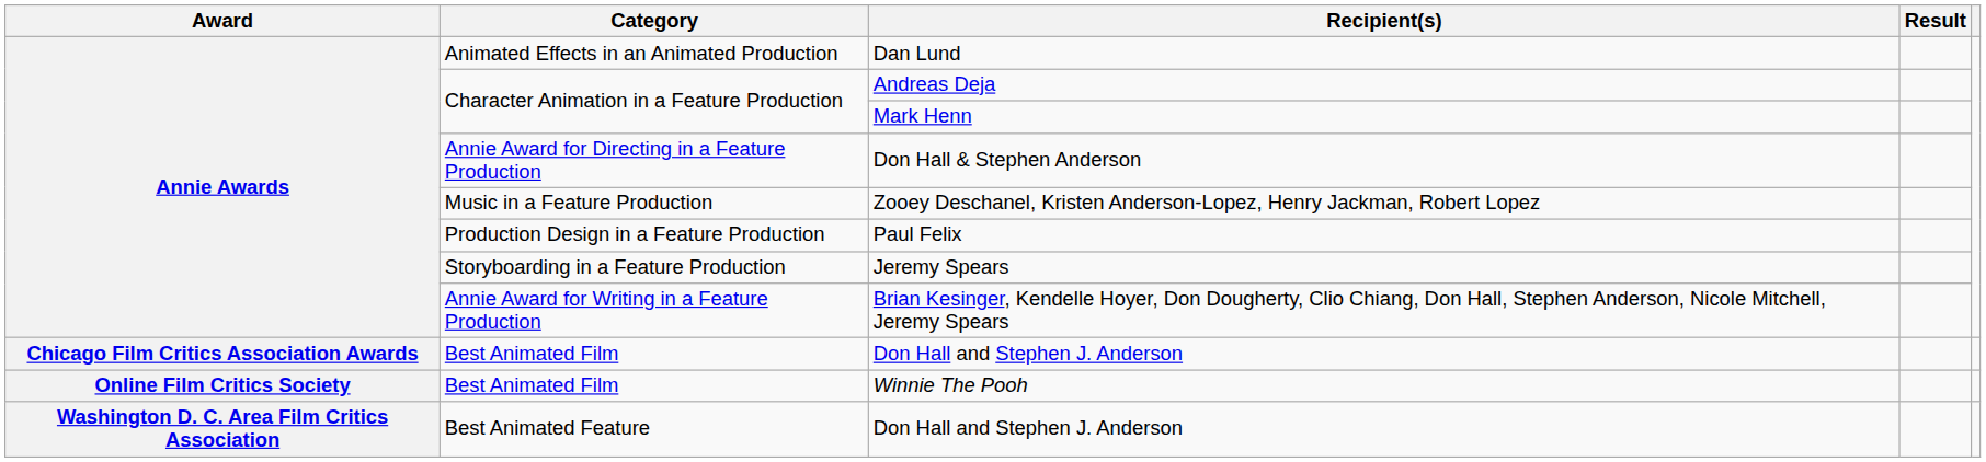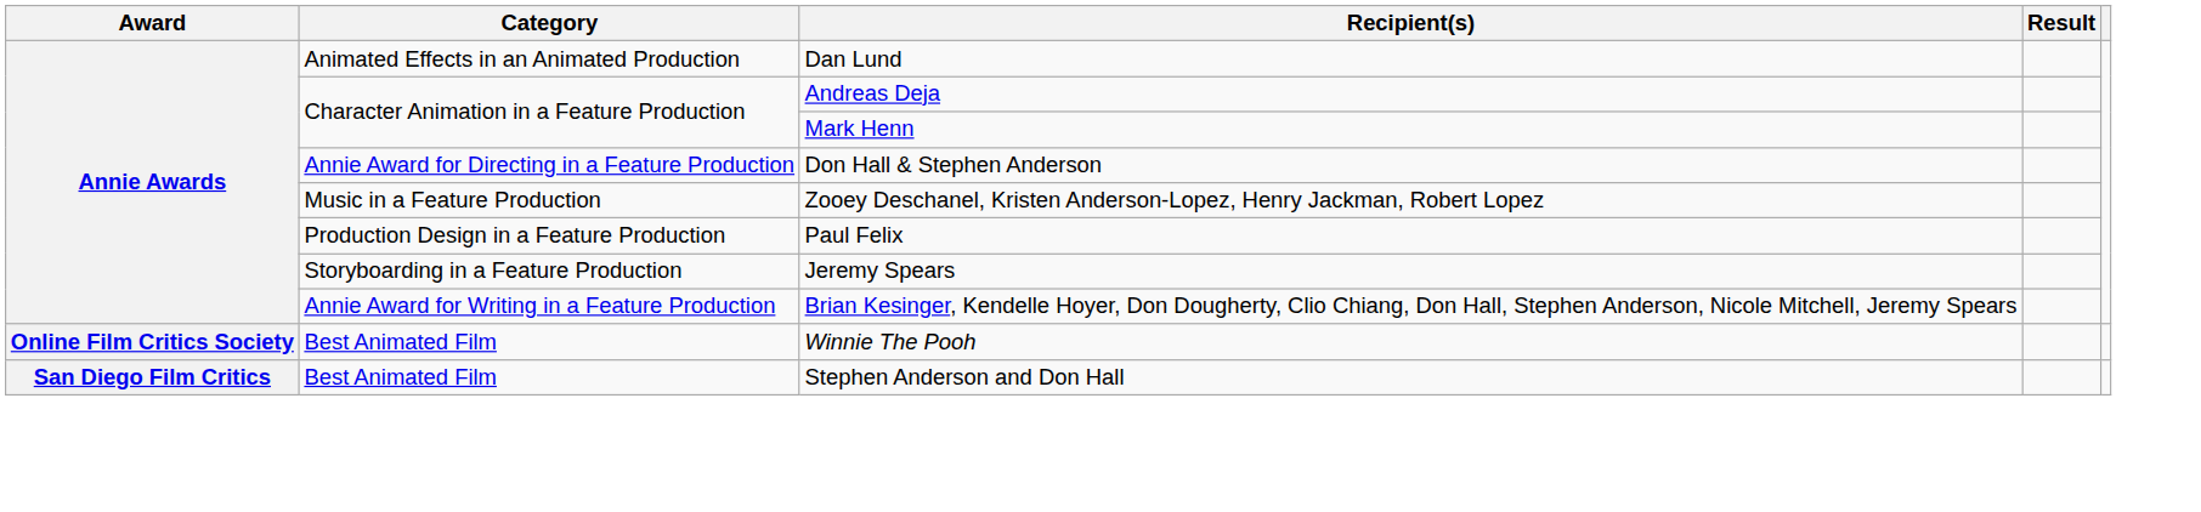 <table class="wikitable plainrowheaders sortable col5center">
 <tr>
 <th scope="col">Award</th>
 <th scope="col">Category</th>
 <th scope="col">Recipient(s)</th>
 <th scope="col">Result</th>
 <th scope="col" class="unsortable"></th>
 </tr>
 <tr>
 <th scope="row" rowspan="8"><a href='#'>Annie Awards</a></th>
 <td>Animated Effects in an Animated Production</td>
 <td>Dan Lund</td>
 <td></td>
 <td rowspan="8"></td>
 </tr>
 <tr>
 <td rowspan="2">Character Animation in a Feature Production</td>
 <td><a href='#'>Andreas Deja</a></td>
 <td></td>
 </tr>
 <tr>
 <td><a href='#'>Mark Henn</a></td>
 <td></td>
 </tr>
 <tr>
 <td><a href='#'>Annie Award for Directing in a Feature Production</a></td>
 <td>Don Hall & Stephen Anderson</td>
 <td></td>
 </tr>
 <tr>
 <td>Music in a Feature Production</td>
 <td>Zooey Deschanel, Kristen Anderson-Lopez, Henry Jackman, Robert Lopez</td>
 <td></td>
 </tr>
 <tr>
 <td>Production Design in a Feature Production</td>
 <td>Paul Felix</td>
 <td></td>
 </tr>
 <tr>
 <td>Storyboarding in a Feature Production</td>
 <td>Jeremy Spears</td>
 <td></td>
 </tr>
 <tr>
 <td><a href='#'>Annie Award for Writing in a Feature Production</a></td>
 <td><a href='#'>Brian Kesinger</a>, Kendelle Hoyer, Don Dougherty, Clio Chiang, Don Hall, Stephen Anderson, Nicole Mitchell, Jeremy Spears</td>
 <td></td>
 </tr>
 <tr>
-<th scope="row"><a href='#'>Chicago Film Critics Association Awards</a></th>
-<td><a href='#'>Best Animated Film</a></td>
-<td><a href='#'>Don Hall</a> and <a href='#'>Stephen J. Anderson</a></td>
-<td></td>
-<td></td>
-</tr>
-<tr>
 <th scope="row"><a href='#'>Online Film Critics Society</a></th>
 <td><a href='#'>Best Animated Film</a></td>
 <td><em>Winnie The Pooh</em></td>
 <td></td>
 <td></td>
 </tr>
 <tr>
-<th scope="row"><a href='#'>Washington D. C. Area Film Critics Association</a></th>
-<td>Best Animated Feature</td>
-<td>Don Hall and Stephen J. Anderson</td>
+<th scope="row"><a href='#'>San Diego Film Critics</a></th>
+<td><a href='#'>Best Animated Film</a></td>
+<td>Stephen Anderson and Don Hall</td>
 <td></td>
 <td></td>
 </tr>
 </table>
